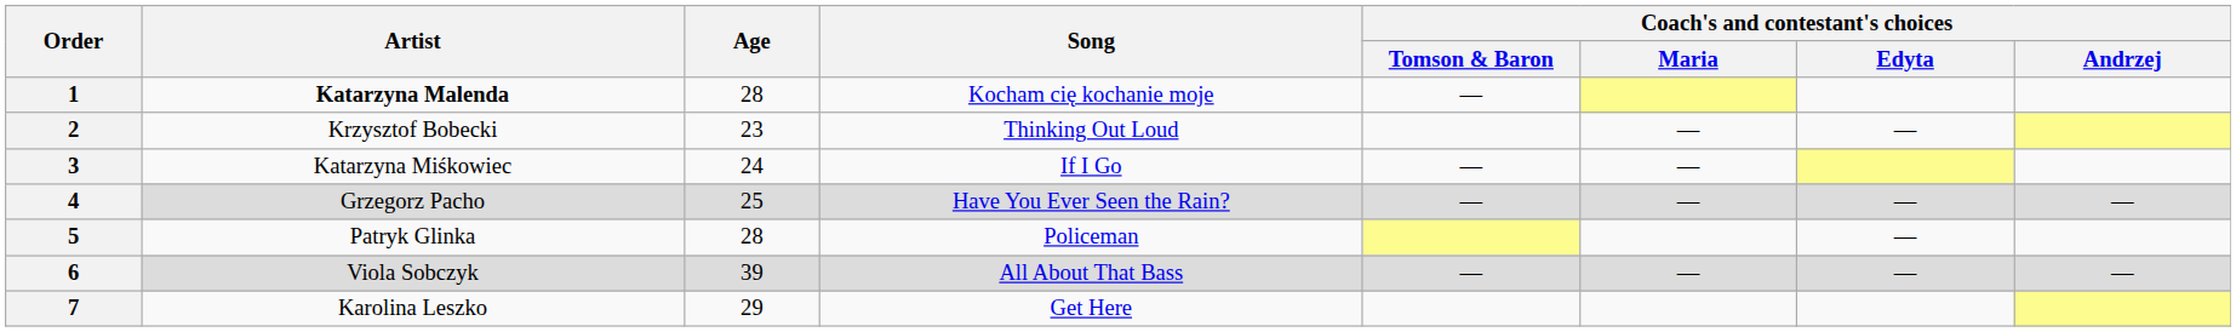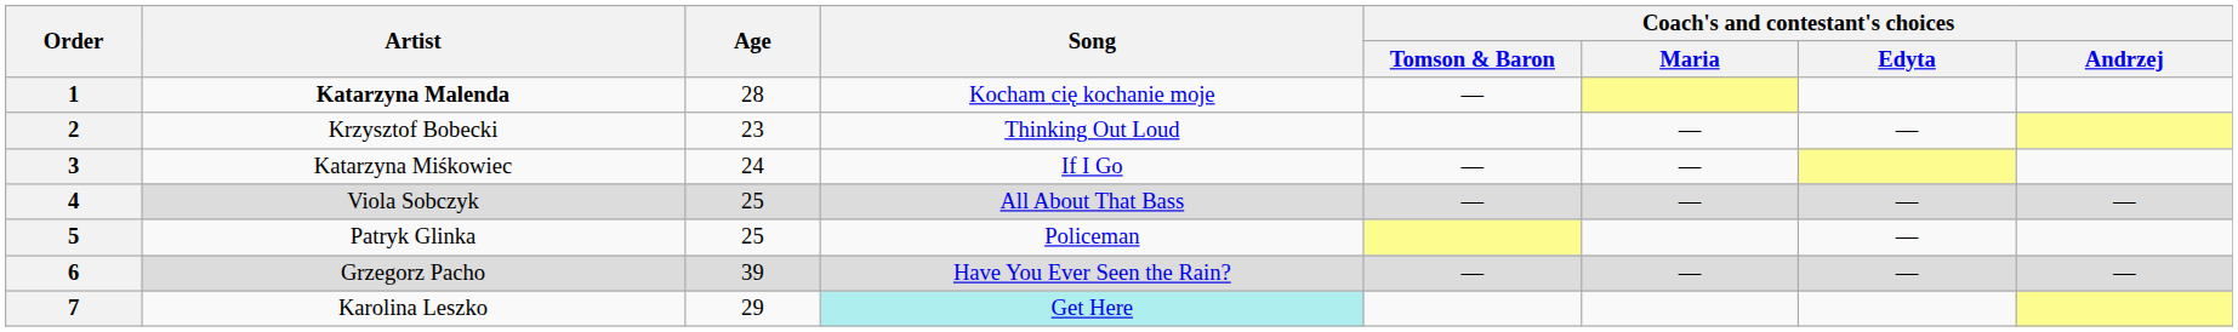 <table class="wikitable" style="text-align:center; width:100%;">
 <tr>
 <th scope="col" rowspan="2" style="width:05%;">Order</th>
 <th scope="col" rowspan="2" style="width:20%;">Artist</th>
 <th scope="col" rowspan="2" style="width:05%;">Age</th>
 <th scope="col" rowspan="2" style="width:20%;">Song</th>
 <th scope="col" colspan="4" style="width:32%;">Coach's and contestant's choices</th>
 </tr>
 <tr>
 <th style="width:08%;"><a href='#'>Tomson & Baron</a></th>
 <th style="width:08%;"><a href='#'>Maria</a></th>
 <th style="width:08%;"><a href='#'>Edyta</a></th>
 <th style="width:08%;"><a href='#'>Andrzej</a></th>
 </tr>
 <tr>
 <th>1</th>
 <td><strong>Katarzyna Malenda</strong></td>
 <td>28</td>
 <td><a href='#'>Kocham cię kochanie moje</a></td>
 <td>—</td>
 <td style="background:#fdfc8f;"><strong></strong></td>
 <td><strong></strong></td>
 <td><strong></strong></td>
 </tr>
 <tr>
 <th>2</th>
 <td>Krzysztof Bobecki</td>
 <td>23</td>
 <td><a href='#'>Thinking Out Loud</a></td>
 <td><strong></strong></td>
 <td>—</td>
 <td>—</td>
 <td style="background:#fdfc8f;"><strong></strong></td>
 </tr>
 <tr>
 <th>3</th>
 <td>Katarzyna Miśkowiec</td>
 <td>24</td>
 <td><a href='#'>If I Go</a></td>
 <td>—</td>
 <td>—</td>
 <td style="background:#fdfc8f;"><strong></strong></td>
 <td><strong></strong></td>
 </tr>
 <tr>
 <th>4</th>
-<td style="background:#DCDCDC;">Grzegorz Pacho</td>
+<td style="background:#DCDCDC;">Viola Sobczyk</td>
 <td style="background:#DCDCDC;">25</td>
-<td style="background:#DCDCDC;"><a href='#'>Have You Ever Seen the Rain?</a></td>
+<td style="background:#DCDCDC;"><a href='#'>All About That Bass</a></td>
 <td style="background:#DCDCDC;">—</td>
 <td style="background:#DCDCDC;">—</td>
 <td style="background:#DCDCDC;">—</td>
 <td style="background:#DCDCDC;">—</td>
 </tr>
 <tr>
 <th>5</th>
 <td>Patryk Glinka</td>
-<td>28</td>
+<td>25</td>
 <td><a href='#'>Policeman</a></td>
 <td style="background:#fdfc8f;"><strong></strong></td>
 <td><strong></strong></td>
 <td>—</td>
 <td><strong></strong></td>
 </tr>
 <tr>
 <th>6</th>
-<td style="background:#DCDCDC;">Viola Sobczyk</td>
+<td style="background:#DCDCDC;">Grzegorz Pacho</td>
 <td style="background:#DCDCDC;">39</td>
-<td style="background:#DCDCDC;"><a href='#'>All About That Bass</a></td>
+<td style="background:#DCDCDC;"><a href='#'>Have You Ever Seen the Rain?</a></td>
 <td style="background:#DCDCDC;">—</td>
 <td style="background:#DCDCDC;">—</td>
 <td style="background:#DCDCDC;">—</td>
 <td style="background:#DCDCDC;">—</td>
 </tr>
 <tr>
 <th>7</th>
 <td>Karolina Leszko</td>
 <td>29</td>
-<td><a href='#'>Get Here</a></td>
+<td style="background: paleturquoise;"><a href='#'>Get Here</a></td>
 <td><strong></strong></td>
 <td><strong></strong></td>
 <td><strong></strong></td>
 <td style="background:#fdfc8f;"><strong></strong></td>
 </tr>
 </table>
